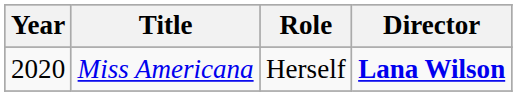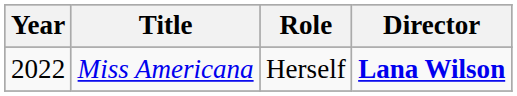 <table class="wikitable sortable">
 <tr>
 <th>Year</th>
 <th>Title</th>
 <th>Role</th>
 <th>Director</th>
 </tr>
 <tr>
-<td>2020</td>
+<td>2022</td>
 <td><em><a href='#'>Miss Americana</a></em></td>
 <td>Herself</td>
 <td><strong><a href='#'>Lana Wilson</a></strong></td>
 </tr>
 </table>
